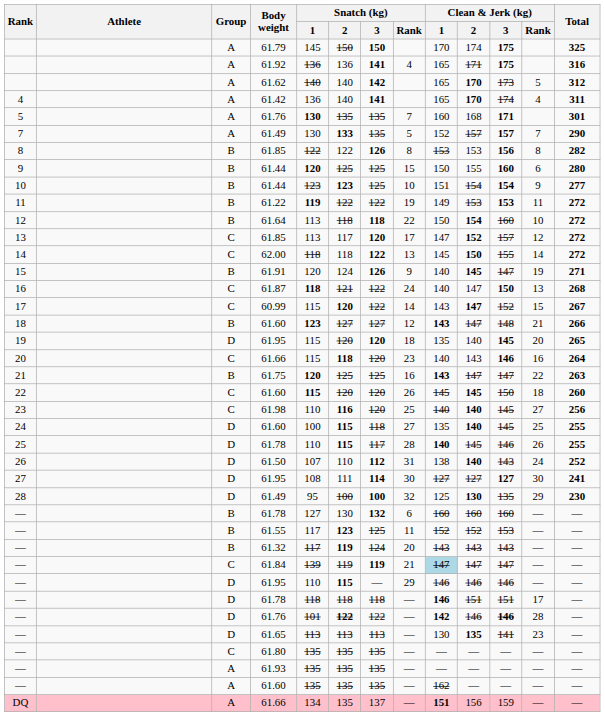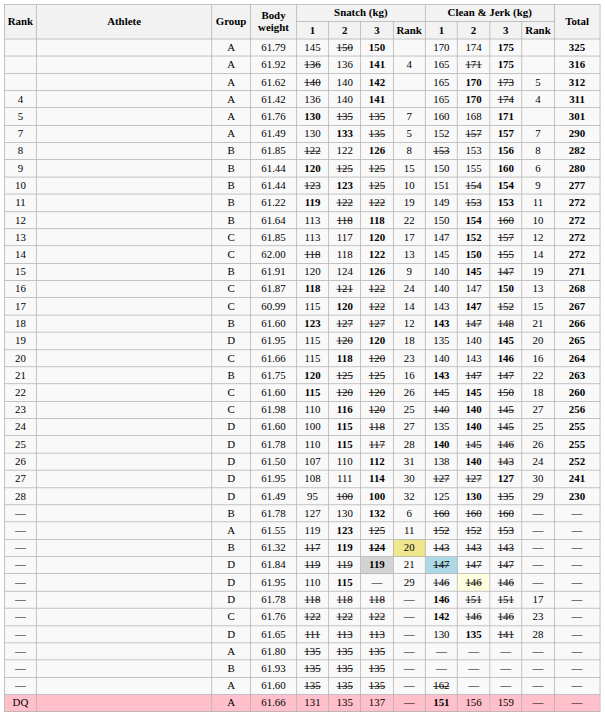 <table class = "wikitable" style="text-align:center;">
 <tr>
 <th rowspan=2 width=40>Rank</th>
 <th rowspan=2 width=250>Athlete</th>
 <th rowspan=2 width=50>Group</th>
 <th rowspan=2 width=60>Body weight</th>
 <th colspan=4>Snatch (kg)</th>
 <th colspan=4>Clean & Jerk (kg)</th>
 <th rowspan=2 width=60>Total</th>
 </tr>
 <tr>
 <th width=40>1</th>
 <th width=40>2</th>
 <th width=40>3</th>
 <th width=40>Rank</th>
 <th width=40>1</th>
 <th width=40>2</th>
 <th width=40>3</th>
 <th width=40>Rank</th>
 </tr>
 <tr>
 <td></td>
 <td align=left></td>
 <td>A</td>
 <td>61.79</td>
 <td>145</td>
 <td><s>150</s></td>
 <td><strong>150</strong></td>
 <td></td>
 <td>170</td>
 <td>174</td>
 <td><strong>175</strong></td>
 <td></td>
 <td><strong>325</strong></td>
 </tr>
 <tr>
 <td></td>
 <td align=left></td>
 <td>A</td>
 <td>61.92</td>
 <td><s>136</s></td>
 <td>136</td>
 <td><strong>141</strong></td>
 <td>4</td>
 <td>165</td>
 <td><s>171</s></td>
 <td><strong>175</strong></td>
 <td></td>
 <td><strong>316</strong></td>
 </tr>
 <tr>
 <td></td>
 <td align=left></td>
 <td>A</td>
 <td>61.62</td>
 <td><s>140</s></td>
 <td>140</td>
 <td><strong>142</strong></td>
 <td></td>
 <td>165</td>
 <td><strong>170</strong></td>
 <td><s>173</s></td>
 <td>5</td>
 <td><strong>312</strong></td>
 </tr>
 <tr>
 <td>4</td>
 <td align=left></td>
 <td>A</td>
 <td>61.42</td>
 <td>136</td>
 <td>140</td>
 <td><strong>141</strong></td>
 <td></td>
 <td>165</td>
 <td><strong>170</strong></td>
 <td><s>174</s></td>
 <td>4</td>
 <td><strong>311</strong></td>
 </tr>
 <tr>
 <td>5</td>
 <td align=left></td>
 <td>A</td>
 <td>61.76</td>
 <td><strong>130</strong></td>
 <td><s>135</s></td>
 <td><s>135</s></td>
 <td>7</td>
 <td>160</td>
 <td>168</td>
 <td><strong>171</strong></td>
 <td></td>
 <td><strong>301</strong></td>
 </tr>
 <tr>
 <td>7</td>
 <td align=left></td>
 <td>A</td>
 <td>61.49</td>
 <td>130</td>
 <td><strong>133</strong></td>
 <td><s>135</s></td>
 <td>5</td>
 <td>152</td>
 <td><s>157</s></td>
 <td><strong>157</strong></td>
 <td>7</td>
 <td><strong>290</strong></td>
 </tr>
 <tr>
 <td>8</td>
 <td align=left></td>
 <td>B</td>
 <td>61.85</td>
 <td><s>122</s></td>
 <td>122</td>
 <td><strong>126</strong></td>
 <td>8</td>
 <td><s>153</s></td>
 <td>153</td>
 <td><strong>156</strong></td>
 <td>8</td>
 <td><strong>282</strong></td>
 </tr>
 <tr>
 <td>9</td>
 <td align=left></td>
 <td>B</td>
 <td>61.44</td>
 <td><strong>120</strong></td>
 <td><s>125</s></td>
 <td><s>125</s></td>
 <td>15</td>
 <td>150</td>
 <td>155</td>
 <td><strong>160</strong></td>
 <td>6</td>
 <td><strong>280</strong></td>
 </tr>
 <tr>
 <td>10</td>
 <td align=left></td>
 <td>B</td>
 <td>61.44</td>
 <td><s>123</s></td>
 <td><strong>123</strong></td>
 <td><s>125</s></td>
 <td>10</td>
 <td>151</td>
 <td><s>154</s></td>
 <td><strong>154</strong></td>
 <td>9</td>
 <td><strong>277</strong></td>
 </tr>
 <tr>
 <td>11</td>
 <td align=left></td>
 <td>B</td>
 <td>61.22</td>
 <td><strong>119</strong></td>
 <td><s>122</s></td>
 <td><s>122</s></td>
 <td>19</td>
 <td>149</td>
 <td><s>153</s></td>
 <td><strong>153</strong></td>
 <td>11</td>
 <td><strong>272</strong></td>
 </tr>
 <tr>
 <td>12</td>
 <td align=left></td>
 <td>B</td>
 <td>61.64</td>
 <td>113</td>
 <td><s>118</s></td>
 <td><strong>118</strong></td>
 <td>22</td>
 <td>150</td>
 <td><strong>154</strong></td>
 <td><s>160</s></td>
 <td>10</td>
 <td><strong>272</strong></td>
 </tr>
 <tr>
 <td>13</td>
 <td align=left></td>
 <td>C</td>
 <td>61.85</td>
 <td>113</td>
 <td>117</td>
 <td><strong>120</strong></td>
 <td>17</td>
 <td>147</td>
 <td><strong>152</strong></td>
 <td><s>157</s></td>
 <td>12</td>
 <td><strong>272</strong></td>
 </tr>
 <tr>
 <td>14</td>
 <td align=left></td>
 <td>C</td>
 <td>62.00</td>
 <td><s>118</s></td>
 <td>118</td>
 <td><strong>122</strong></td>
 <td>13</td>
 <td>145</td>
 <td><strong>150</strong></td>
 <td><s>155</s></td>
 <td>14</td>
 <td><strong>272</strong></td>
 </tr>
 <tr>
 <td>15</td>
 <td align=left></td>
 <td>B</td>
 <td>61.91</td>
 <td>120</td>
 <td>124</td>
 <td><strong>126</strong></td>
 <td>9</td>
 <td>140</td>
 <td><strong>145</strong></td>
 <td><s>147</s></td>
 <td>19</td>
 <td><strong>271</strong></td>
 </tr>
 <tr>
 <td>16</td>
 <td align=left></td>
 <td>C</td>
 <td>61.87</td>
 <td><strong>118</strong></td>
 <td><s>121</s></td>
 <td><s>122</s></td>
 <td>24</td>
 <td>140</td>
 <td>147</td>
 <td><strong>150</strong></td>
 <td>13</td>
 <td><strong>268</strong></td>
 </tr>
 <tr>
 <td>17</td>
 <td align=left></td>
 <td>C</td>
 <td>60.99</td>
 <td>115</td>
 <td><strong>120</strong></td>
 <td><s>122</s></td>
 <td>14</td>
 <td>143</td>
 <td><strong>147</strong></td>
 <td><s>152</s></td>
 <td>15</td>
 <td><strong>267</strong></td>
 </tr>
 <tr>
 <td>18</td>
 <td align=left></td>
 <td>B</td>
 <td>61.60</td>
 <td><strong>123</strong></td>
 <td><s>127</s></td>
 <td><s>127</s></td>
 <td>12</td>
 <td><strong>143</strong></td>
 <td><s>147</s></td>
 <td><s>148</s></td>
 <td>21</td>
 <td><strong>266</strong></td>
 </tr>
 <tr>
 <td>19</td>
 <td align=left></td>
 <td>D</td>
 <td>61.95</td>
 <td>115</td>
 <td><s>120</s></td>
 <td><strong>120</strong></td>
 <td>18</td>
 <td>135</td>
 <td>140</td>
 <td><strong>145</strong></td>
 <td>20</td>
 <td><strong>265</strong></td>
 </tr>
 <tr>
 <td>20</td>
 <td align=left></td>
 <td>C</td>
 <td>61.66</td>
 <td>115</td>
 <td><strong>118</strong></td>
 <td><s>120</s></td>
 <td>23</td>
 <td>140</td>
 <td>143</td>
 <td><strong>146</strong></td>
 <td>16</td>
 <td><strong>264</strong></td>
 </tr>
 <tr>
 <td>21</td>
 <td align=left></td>
 <td>B</td>
 <td>61.75</td>
 <td><strong>120</strong></td>
 <td><s>125</s></td>
 <td><s>125</s></td>
 <td>16</td>
 <td><strong>143</strong></td>
 <td><s>147</s></td>
 <td><s>147</s></td>
 <td>22</td>
 <td><strong>263</strong></td>
 </tr>
 <tr>
 <td>22</td>
 <td align=left></td>
 <td>C</td>
 <td>61.60</td>
 <td><strong>115</strong></td>
 <td><s>120</s></td>
 <td><s>120</s></td>
 <td>26</td>
 <td><s>145</s></td>
 <td><strong>145</strong></td>
 <td><s>150</s></td>
 <td>18</td>
 <td><strong>260</strong></td>
 </tr>
 <tr>
 <td>23</td>
 <td align=left></td>
 <td>C</td>
 <td>61.98</td>
 <td>110</td>
 <td><strong>116</strong></td>
 <td><s>120</s></td>
 <td>25</td>
 <td><s>140</s></td>
 <td><strong>140</strong></td>
 <td><s>145</s></td>
 <td>27</td>
 <td><strong>256</strong></td>
 </tr>
 <tr>
 <td>24</td>
 <td align=left></td>
 <td>D</td>
 <td>61.60</td>
 <td>100</td>
 <td><strong>115</strong></td>
 <td><s>118</s></td>
 <td>27</td>
 <td>135</td>
 <td><strong>140</strong></td>
 <td><s>145</s></td>
 <td>25</td>
 <td><strong>255</strong></td>
 </tr>
 <tr>
 <td>25</td>
 <td align=left></td>
 <td>D</td>
 <td>61.78</td>
 <td>110</td>
 <td><strong>115</strong></td>
 <td><s>117</s></td>
 <td>28</td>
 <td><strong>140</strong></td>
 <td><s>145</s></td>
 <td><s>146</s></td>
 <td>26</td>
 <td><strong>255</strong></td>
 </tr>
 <tr>
 <td>26</td>
 <td align=left></td>
 <td>D</td>
 <td>61.50</td>
 <td>107</td>
 <td>110</td>
 <td><strong>112</strong></td>
 <td>31</td>
 <td>138</td>
 <td><strong>140</strong></td>
 <td><s>143</s></td>
 <td>24</td>
 <td><strong>252</strong></td>
 </tr>
 <tr>
 <td>27</td>
 <td align=left></td>
 <td>D</td>
 <td>61.95</td>
 <td>108</td>
 <td>111</td>
 <td><strong>114</strong></td>
 <td>30</td>
 <td><s>127</s></td>
 <td><s>127</s></td>
 <td><strong>127</strong></td>
 <td>30</td>
 <td><strong>241</strong></td>
 </tr>
 <tr>
 <td>28</td>
 <td align=left></td>
 <td>D</td>
 <td>61.49</td>
 <td>95</td>
 <td><s>100</s></td>
 <td><strong>100</strong></td>
 <td>32</td>
 <td>125</td>
 <td><strong>130</strong></td>
 <td><s>135</s></td>
 <td>29</td>
 <td><strong>230</strong></td>
 </tr>
 <tr>
 <td>—</td>
 <td align=left></td>
 <td>B</td>
 <td>61.78</td>
 <td>127</td>
 <td>130</td>
 <td><strong>132</strong></td>
 <td>6</td>
 <td><s>160</s></td>
 <td><s>160</s></td>
 <td><s>160</s></td>
 <td>—</td>
 <td>—</td>
 </tr>
 <tr>
 <td>—</td>
 <td align=left></td>
-<td>B</td>
+<td>A</td>
 <td>61.55</td>
-<td>117</td>
+<td>119</td>
 <td><strong>123</strong></td>
 <td><s>125</s></td>
 <td>11</td>
 <td><s>152</s></td>
 <td><s>152</s></td>
 <td><s>153</s></td>
 <td>—</td>
 <td>—</td>
 </tr>
 <tr>
 <td>—</td>
 <td align=left></td>
 <td>B</td>
 <td>61.32</td>
 <td><s>117</s></td>
 <td><strong>119</strong></td>
-<td><s>124</s></td>
-<td>20</td>
+<td><strong><s>124</s></strong></td>
+<td style="background: khaki;">20</td>
 <td><s>143</s></td>
 <td><s>143</s></td>
 <td><s>143</s></td>
 <td>—</td>
 <td>—</td>
 </tr>
 <tr>
 <td>—</td>
 <td align=left></td>
-<td>C</td>
+<td>D</td>
 <td>61.84</td>
-<td><s>139</s></td>
 <td><s>119</s></td>
-<td><strong>119</strong></td>
+<td><s>119</s></td>
+<td style="background: lightgrey;"><strong>119</strong></td>
 <td>21</td>
 <td style="background: lightblue;"><s>147</s></td>
 <td><s>147</s></td>
 <td><s>147</s></td>
 <td>—</td>
 <td>—</td>
 </tr>
 <tr>
 <td>—</td>
 <td align=left></td>
 <td>D</td>
 <td>61.95</td>
 <td>110</td>
 <td><strong>115</strong></td>
 <td>—</td>
 <td>29</td>
 <td><s>146</s></td>
-<td><s>146</s></td>
+<td style="background: lightyellow;"><s>146</s></td>
 <td><s>146</s></td>
 <td>—</td>
 <td>—</td>
 </tr>
 <tr>
 <td>—</td>
 <td align=left></td>
 <td>D</td>
 <td>61.78</td>
 <td><s>118</s></td>
 <td><s>118</s></td>
 <td><s>118</s></td>
 <td>—</td>
 <td><strong>146</strong></td>
 <td><s>151</s></td>
 <td><s>151</s></td>
 <td>17</td>
 <td>—</td>
 </tr>
 <tr>
 <td>—</td>
 <td align=left></td>
-<td>D</td>
+<td>C</td>
 <td>61.76</td>
-<td><s>101</s></td>
-<td><strong><s>122</s></strong></td>
+<td><s>122</s></td>
+<td><s>122</s></td>
 <td><s>122</s></td>
 <td>—</td>
 <td><strong>142</strong></td>
 <td><s>146</s></td>
-<td><strong><s>146</s></strong></td>
-<td>28</td>
+<td><s>146</s></td>
+<td>23</td>
 <td>—</td>
 </tr>
 <tr>
 <td>—</td>
 <td align=left></td>
 <td>D</td>
 <td>61.65</td>
-<td><s>113</s></td>
+<td><s>111</s></td>
 <td><s>113</s></td>
 <td><s>113</s></td>
 <td>—</td>
 <td>130</td>
 <td><strong>135</strong></td>
 <td><s>141</s></td>
-<td>23</td>
+<td>28</td>
 <td>—</td>
 </tr>
 <tr>
 <td>—</td>
 <td align=left></td>
-<td>C</td>
+<td>A</td>
 <td>61.80</td>
 <td><s>135</s></td>
 <td><s>135</s></td>
 <td><s>135</s></td>
 <td>—</td>
 <td>—</td>
 <td>—</td>
 <td>—</td>
 <td>—</td>
 <td>—</td>
 </tr>
 <tr>
 <td>—</td>
 <td align=left></td>
-<td>A</td>
+<td>B</td>
 <td>61.93</td>
 <td><s>135</s></td>
 <td><s>135</s></td>
 <td><s>135</s></td>
 <td>—</td>
 <td>—</td>
 <td>—</td>
 <td>—</td>
 <td>—</td>
 <td>—</td>
 </tr>
 <tr>
 <td>—</td>
 <td align=left></td>
 <td>A</td>
 <td>61.60</td>
 <td><s>135</s></td>
 <td><s>135</s></td>
 <td><s>135</s></td>
 <td>—</td>
 <td><s>162</s></td>
 <td>—</td>
 <td>—</td>
 <td>—</td>
 <td>—</td>
 </tr>
 <tr bgcolor=pink>
 <td>DQ</td>
 <td align="left"></td>
 <td>A</td>
 <td>61.66</td>
-<td>134</td>
+<td>131</td>
 <td>135</td>
 <td>137</td>
 <td>—</td>
 <td><strong>151</strong></td>
 <td>156</td>
 <td>159</td>
 <td>—</td>
 <td>—</td>
 </tr>
 </table>
